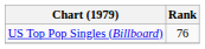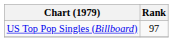 <table class="wikitable">
 <tr>
 <th align="left">Chart (1979)</th>
 <th style="text-align:center;">Rank</th>
 </tr>
 <tr>
 <td><a href='#'>US Top Pop Singles (<em>Billboard</em>)</a></td>
-<td align="center">76</td>
+<td align="center">97</td>
 </tr>
 <tr>
 </tr>
 </table>
